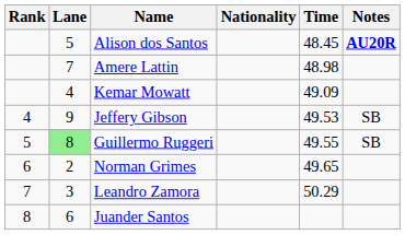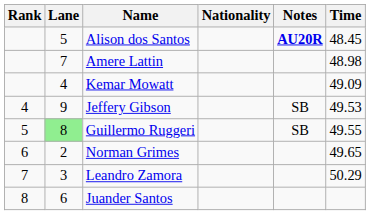 <table class="wikitable sortable" style="text-align:center">
 <tr>
 <th>Rank</th>
 <th>Lane</th>
 <th>Name</th>
 <th>Nationality</th>
+<th>Notes</th>
 <th>Time</th>
-<th>Notes</th>
 </tr>
 <tr>
 <td></td>
 <td>5</td>
 <td align=left><a href='#'>Alison dos Santos</a></td>
 <td align=left></td>
+<td><strong><a href='#'>AU20R</a></strong></td>
 <td>48.45</td>
-<td><strong><a href='#'>AU20R</a></strong></td>
 </tr>
 <tr>
 <td></td>
 <td>7</td>
 <td align=left><a href='#'>Amere Lattin</a></td>
 <td align=left></td>
+<td></td>
 <td>48.98</td>
-<td></td>
 </tr>
 <tr>
 <td></td>
 <td>4</td>
 <td align=left><a href='#'>Kemar Mowatt</a></td>
 <td align=left></td>
+<td></td>
 <td>49.09</td>
-<td></td>
 </tr>
 <tr>
 <td>4</td>
 <td>9</td>
 <td align=left><a href='#'>Jeffery Gibson</a></td>
 <td align=left></td>
+<td>SB</td>
 <td>49.53</td>
-<td>SB</td>
 </tr>
 <tr>
 <td>5</td>
 <td style="background: lightgreen;">8</td>
 <td align=left><a href='#'>Guillermo Ruggeri</a></td>
 <td align=left></td>
+<td>SB</td>
 <td>49.55</td>
-<td>SB</td>
 </tr>
 <tr>
 <td>6</td>
 <td>2</td>
 <td align=left><a href='#'>Norman Grimes</a></td>
 <td align=left></td>
+<td></td>
 <td>49.65</td>
-<td></td>
 </tr>
 <tr>
 <td>7</td>
 <td>3</td>
 <td align=left><a href='#'>Leandro Zamora</a></td>
 <td align=left></td>
+<td></td>
 <td>50.29</td>
-<td></td>
 </tr>
 <tr>
 <td>8</td>
 <td>6</td>
 <td align=left><a href='#'>Juander Santos</a></td>
 <td align=left></td>
 <td></td>
 <td></td>
 </tr>
 </table>
